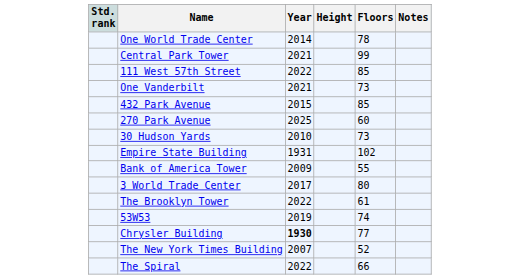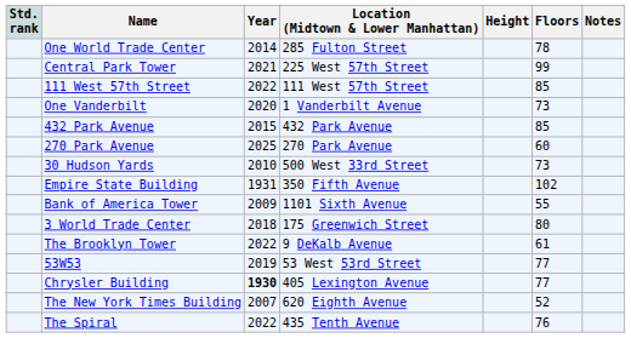 <table class="wikitable sortable" style="font-size:95%; background:#eef5ff; margin:1em auto;">
 <tr style="background:#dee;">
 <th style="background:#cdd;">Std.<br>rank<br></th>
 <th>Name</th>
 <th>Year<br></th>
+<th>Location<br>(Midtown & Lower Manhattan) <br></th>
 <th>Height<br></th>
 <th>Floors</th>
 <th>Notes</th>
 </tr>
 <tr>
 <td></td>
 <td><a href='#'>One World Trade Center</a></td>
 <td>2014</td>
+<td>285 <a href='#'>Fulton Street</a></td>
 <td></td>
 <td>78</td>
 <td></td>
 </tr>
 <tr>
 <td></td>
 <td><a href='#'>Central Park Tower</a></td>
 <td>2021</td>
+<td>225 West <a href='#'>57th Street</a></td>
 <td></td>
 <td>99</td>
 <td></td>
 </tr>
 <tr>
 <td></td>
 <td><a href='#'>111 West 57th Street</a></td>
 <td>2022</td>
+<td>111 West <a href='#'>57th Street</a></td>
 <td></td>
 <td>85</td>
 <td></td>
 </tr>
 <tr>
 <td></td>
 <td><a href='#'>One Vanderbilt</a></td>
-<td>2021</td>
+<td>2020</td>
+<td>1 <a href='#'>Vanderbilt Avenue</a></td>
 <td></td>
 <td>73</td>
 <td></td>
 </tr>
 <tr>
 <td></td>
 <td><a href='#'>432 Park Avenue</a></td>
 <td>2015</td>
+<td>432 <a href='#'>Park Avenue</a></td>
 <td></td>
 <td>85</td>
 <td></td>
 </tr>
 <tr>
 <td></td>
 <td><a href='#'>270 Park Avenue</a></td>
 <td>2025</td>
+<td>270 <a href='#'>Park Avenue</a></td>
 <td></td>
 <td>60</td>
 <td></td>
 </tr>
 <tr>
 <td></td>
 <td><a href='#'>30 Hudson Yards</a></td>
 <td>2010</td>
+<td>500 West <a href='#'>33rd Street</a></td>
 <td></td>
 <td>73</td>
 <td></td>
 </tr>
 <tr>
 <td></td>
 <td><a href='#'>Empire State Building</a></td>
 <td>1931</td>
+<td>350 <a href='#'>Fifth Avenue</a></td>
 <td></td>
 <td>102</td>
 <td></td>
 </tr>
 <tr>
 <td></td>
 <td><a href='#'>Bank of America Tower</a></td>
 <td>2009</td>
+<td>1101 <a href='#'>Sixth Avenue</a></td>
 <td></td>
 <td>55</td>
 <td></td>
 </tr>
 <tr>
 <td></td>
 <td><a href='#'>3 World Trade Center</a></td>
-<td>2017</td>
+<td>2018</td>
+<td>175 <a href='#'>Greenwich Street</a></td>
 <td></td>
 <td>80</td>
 <td></td>
 </tr>
 <tr>
 <td></td>
 <td><a href='#'>The Brooklyn Tower</a></td>
 <td>2022</td>
+<td>9 <a href='#'>DeKalb Avenue</a></td>
 <td></td>
 <td>61</td>
 <td></td>
 </tr>
 <tr>
 <td></td>
 <td><a href='#'>53W53</a></td>
 <td>2019</td>
+<td>53 West <a href='#'>53rd Street</a></td>
 <td></td>
-<td>74</td>
+<td>77</td>
 <td></td>
 </tr>
 <tr>
 <td></td>
 <td><a href='#'>Chrysler Building</a></td>
 <td><strong>1930</strong></td>
+<td>405 <a href='#'>Lexington Avenue</a></td>
 <td></td>
 <td>77</td>
 <td></td>
 </tr>
 <tr>
 <td></td>
 <td><a href='#'>The New York Times Building</a></td>
 <td>2007</td>
+<td>620 <a href='#'>Eighth Avenue</a></td>
 <td></td>
 <td>52</td>
 <td></td>
 </tr>
 <tr>
 <td></td>
 <td><a href='#'>The Spiral</a></td>
 <td>2022</td>
+<td>435 <a href='#'>Tenth Avenue</a></td>
 <td></td>
-<td>66</td>
+<td>76</td>
 <td></td>
 </tr>
 </table>
